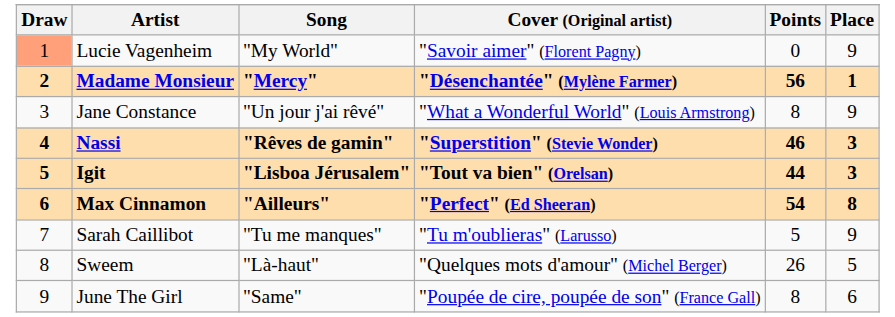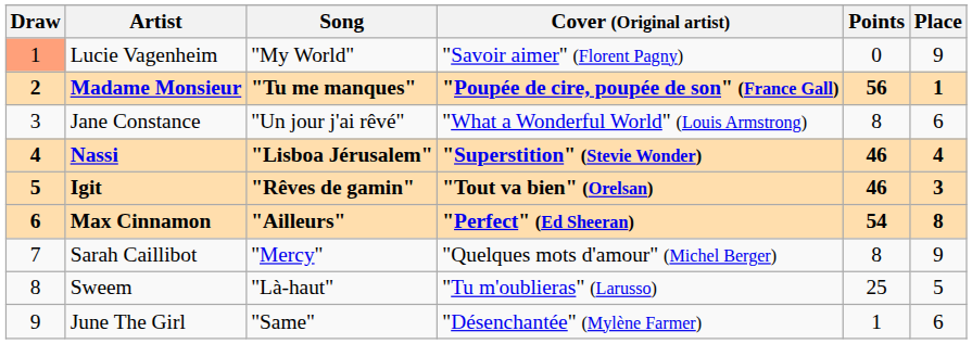 <table class="sortable wikitable" style="margin: 1em auto 1em auto; text-align:center">
 <tr>
 </tr>
 <tr>
 <th>Draw</th>
 <th>Artist</th>
 <th>Song</th>
 <th>Cover <small>(Original artist)</small></th>
 <th>Points</th>
 <th>Place</th>
 </tr>
 <tr>
 <td style="background: lightsalmon;">1</td>
 <td align="left">Lucie Vagenheim</td>
 <td align="left">"My World"</td>
 <td align="left">"<a href='#'>Savoir aimer</a>" <small>(<a href='#'>Florent Pagny</a>)</small></td>
 <td>0</td>
 <td>9</td>
 </tr>
 <tr style="font-weight:bold; background:navajowhite;">
 <td>2</td>
 <td align="left"><a href='#'>Madame Monsieur</a></td>
-<td align="left">"<a href='#'>Mercy</a>"</td>
-<td align="left">"<a href='#'>Désenchantée</a>" <small>(<a href='#'>Mylène Farmer</a>)</small></td>
+<td align="left">"Tu me manques"</td>
+<td align="left">"<a href='#'>Poupée de cire, poupée de son</a>" <small>(<a href='#'>France Gall</a>)</small></td>
 <td>56</td>
 <td>1</td>
 </tr>
 <tr>
 <td>3</td>
 <td align="left">Jane Constance</td>
 <td align="left">"Un jour j'ai rêvé"</td>
 <td align="left">"<a href='#'>What a Wonderful World</a>" <small>(<a href='#'>Louis Armstrong</a>)</small></td>
 <td>8</td>
-<td>9</td>
+<td>6</td>
 </tr>
 <tr style="font-weight:bold; background:navajowhite;">
 <td>4</td>
 <td align="left"><a href='#'>Nassi</a></td>
-<td align="left">"Rêves de gamin"</td>
+<td align="left">"Lisboa Jérusalem"</td>
 <td align="left">"<a href='#'>Superstition</a>" <small>(<a href='#'>Stevie Wonder</a>)</small></td>
 <td>46</td>
-<td>3</td>
+<td>4</td>
 </tr>
 <tr style="font-weight:bold; background:navajowhite;">
 <td>5</td>
 <td align="left">Igit</td>
-<td align="left">"Lisboa Jérusalem"</td>
+<td align="left">"Rêves de gamin"</td>
 <td align="left">"Tout va bien" <small>(<a href='#'>Orelsan</a>)</small></td>
-<td>44</td>
+<td>46</td>
 <td>3</td>
 </tr>
 <tr style="font-weight:bold; background:navajowhite;">
 <td>6</td>
 <td align="left">Max Cinnamon</td>
 <td align="left">"Ailleurs"</td>
 <td align="left">"<a href='#'>Perfect</a>" <small>(<a href='#'>Ed Sheeran</a>)</small></td>
 <td>54</td>
 <td>8</td>
 </tr>
 <tr>
 <td>7</td>
 <td align="left">Sarah Caillibot</td>
-<td align="left">"Tu me manques"</td>
-<td align="left">"<a href='#'>Tu m'oublieras</a>" <small>(<a href='#'>Larusso</a>)</small></td>
-<td>5</td>
+<td align="left">"<a href='#'>Mercy</a>"</td>
+<td align="left">"Quelques mots d'amour" <small>(<a href='#'>Michel Berger</a>)</small></td>
+<td>8</td>
 <td>9</td>
 </tr>
 <tr>
 <td>8</td>
 <td align="left">Sweem</td>
 <td align="left">"Là-haut"</td>
-<td align="left">"Quelques mots d'amour" <small>(<a href='#'>Michel Berger</a>)</small></td>
-<td>26</td>
+<td align="left">"<a href='#'>Tu m'oublieras</a>" <small>(<a href='#'>Larusso</a>)</small></td>
+<td>25</td>
 <td>5</td>
 </tr>
 <tr>
 <td>9</td>
 <td align="left">June The Girl</td>
 <td align="left">"Same"</td>
-<td align="left">"<a href='#'>Poupée de cire, poupée de son</a>" <small>(<a href='#'>France Gall</a>)</small></td>
-<td>8</td>
+<td align="left">"<a href='#'>Désenchantée</a>" <small>(<a href='#'>Mylène Farmer</a>)</small></td>
+<td>1</td>
 <td>6</td>
 </tr>
 </table>
